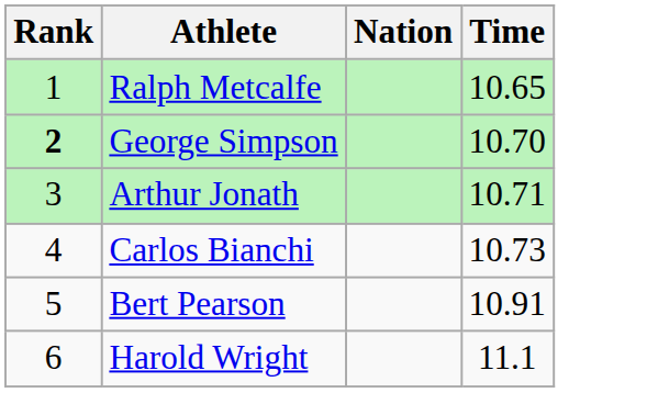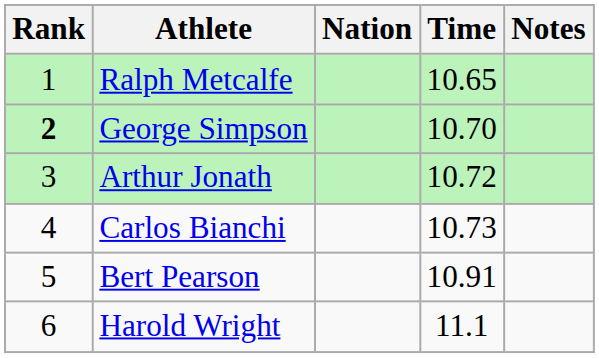 <table class="wikitable sortable" style="text-align:center">
 <tr>
 <th>Rank</th>
 <th>Athlete</th>
 <th>Nation</th>
 <th>Time</th>
+<th>Notes</th>
 </tr>
 <tr bgcolor=bbf3bb>
 <td>1</td>
 <td align=left><a href='#'>Ralph Metcalfe</a></td>
 <td align=left></td>
 <td>10.65</td>
+<td></td>
 </tr>
 <tr bgcolor=bbf3bb>
 <td><strong>2</strong></td>
 <td align=left><a href='#'>George Simpson</a></td>
 <td align=left></td>
 <td>10.70</td>
+<td></td>
 </tr>
 <tr bgcolor=bbf3bb>
 <td>3</td>
 <td align=left><a href='#'>Arthur Jonath</a></td>
 <td align=left></td>
-<td>10.71</td>
+<td>10.72</td>
+<td></td>
 </tr>
 <tr>
 <td>4</td>
 <td align=left><a href='#'>Carlos Bianchi</a></td>
 <td align=left></td>
 <td>10.73</td>
+<td></td>
 </tr>
 <tr>
 <td>5</td>
 <td align=left><a href='#'>Bert Pearson</a></td>
 <td align=left></td>
 <td>10.91</td>
+<td></td>
 </tr>
 <tr>
 <td>6</td>
 <td align=left><a href='#'>Harold Wright</a></td>
 <td align=left></td>
 <td>11.1</td>
+<td></td>
 </tr>
 </table>
